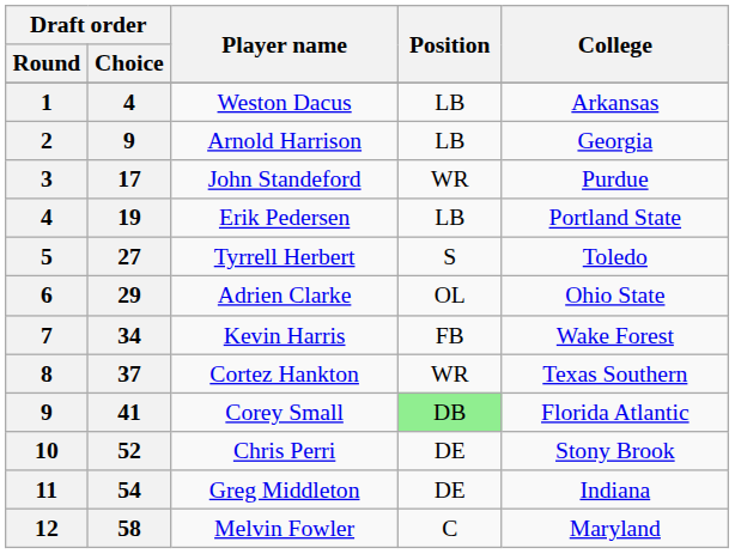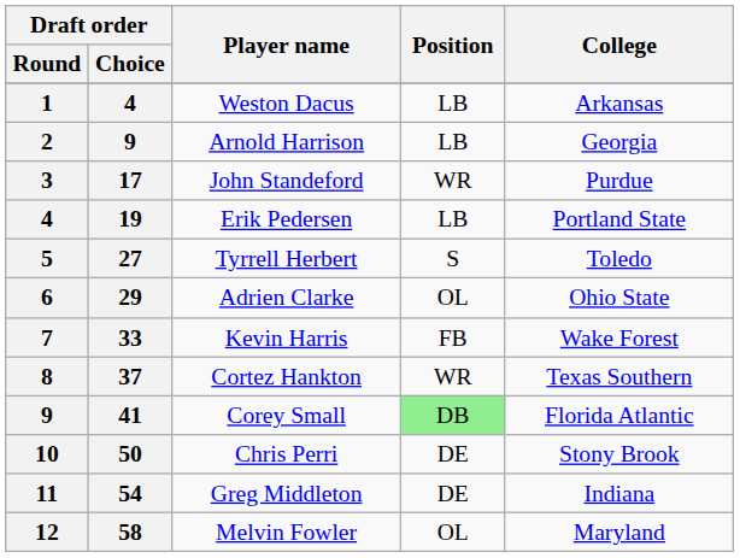 <table class="wikitable" style="font-size: 95%;">
 <tr>
 <th width="100" colspan="2">Draft order</th>
 <th width="140" rowspan="2">Player name</th>
 <th width="60" rowspan="2">Position</th>
 <th width="140" rowspan="2">College</th>
 </tr>
 <tr>
 <th>Round</th>
 <th>Choice</th>
 </tr>
 <tr>
 </tr>
 <tr align="center">
 <th>1</th>
 <th>4</th>
 <td><a href='#'>Weston Dacus</a></td>
 <td>LB</td>
 <td><a href='#'>Arkansas</a></td>
 </tr>
 <tr align="center">
 <th>2</th>
 <th>9</th>
 <td><a href='#'>Arnold Harrison</a></td>
 <td>LB</td>
 <td><a href='#'>Georgia</a></td>
 </tr>
 <tr align="center">
 <th>3</th>
 <th>17</th>
 <td><a href='#'>John Standeford</a></td>
 <td>WR</td>
 <td><a href='#'>Purdue</a></td>
 </tr>
 <tr align="center">
 <th>4</th>
 <th>19</th>
 <td><a href='#'>Erik Pedersen</a></td>
 <td>LB</td>
 <td><a href='#'>Portland State</a></td>
 </tr>
 <tr align="center">
 <th>5</th>
 <th>27</th>
 <td><a href='#'>Tyrrell Herbert</a></td>
 <td>S</td>
 <td><a href='#'>Toledo</a></td>
 </tr>
 <tr align="center">
 <th>6</th>
 <th>29</th>
 <td><a href='#'>Adrien Clarke</a></td>
 <td>OL</td>
 <td><a href='#'>Ohio State</a></td>
 </tr>
 <tr align="center">
 <th>7</th>
-<th>34</th>
+<th>33</th>
 <td><a href='#'>Kevin Harris</a></td>
 <td>FB</td>
 <td><a href='#'>Wake Forest</a></td>
 </tr>
 <tr align="center">
 <th>8</th>
 <th>37</th>
 <td><a href='#'>Cortez Hankton</a></td>
 <td>WR</td>
 <td><a href='#'>Texas Southern</a></td>
 </tr>
 <tr align="center">
 <th>9</th>
 <th>41</th>
 <td><a href='#'>Corey Small</a></td>
 <td style="background: lightgreen;">DB</td>
 <td><a href='#'>Florida Atlantic</a></td>
 </tr>
 <tr align="center">
 <th>10</th>
-<th>52</th>
+<th>50</th>
 <td><a href='#'>Chris Perri</a></td>
 <td>DE</td>
 <td><a href='#'>Stony Brook</a></td>
 </tr>
 <tr align="center">
 <th>11</th>
 <th>54</th>
 <td><a href='#'>Greg Middleton</a></td>
 <td>DE</td>
 <td><a href='#'>Indiana</a></td>
 </tr>
 <tr align="center">
 <th>12</th>
 <th>58</th>
 <td><a href='#'>Melvin Fowler</a></td>
-<td>C</td>
+<td>OL</td>
 <td><a href='#'>Maryland</a></td>
 </tr>
 </table>
